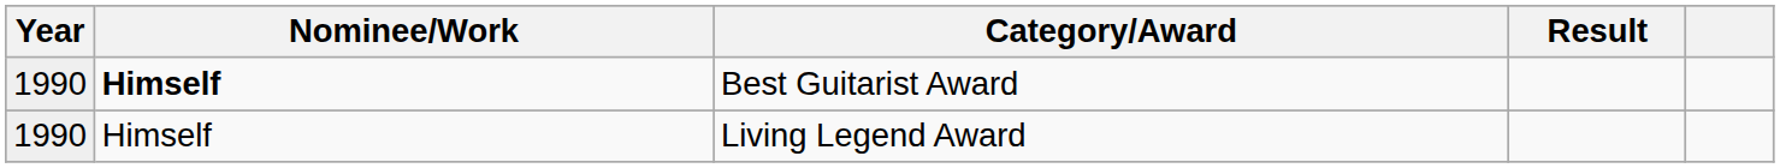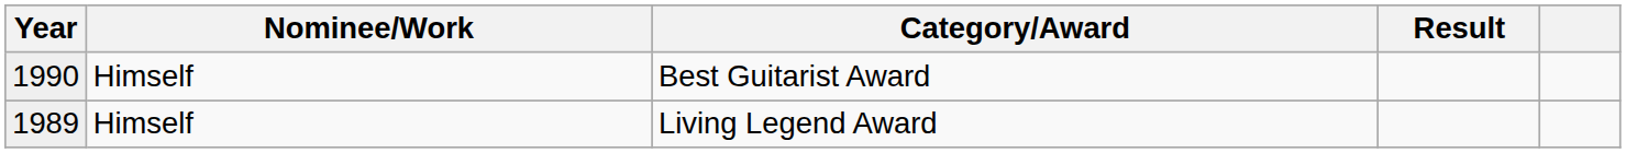 <table class="wikitable">
 <tr>
 <th width=5%>Year</th>
 <th width=35%>Nominee/Work</th>
 <th width=45%>Category/Award</th>
 <th width=10%>Result</th>
 <th width=5%></th>
 </tr>
 <tr>
 <td bgcolor="#efefef">1990</td>
-<td><strong>Himself</strong></td>
+<td>Himself</td>
 <td>Best Guitarist Award</td>
 <td></td>
 <td style="text-align:center;"></td>
 </tr>
 <tr>
-<td bgcolor="#efefef">1990</td>
+<td bgcolor="#efefef">1989</td>
 <td>Himself</td>
 <td>Living Legend Award</td>
 <td></td>
 <td style="text-align:center;"></td>
 </tr>
 </table>
